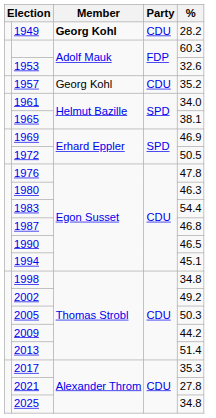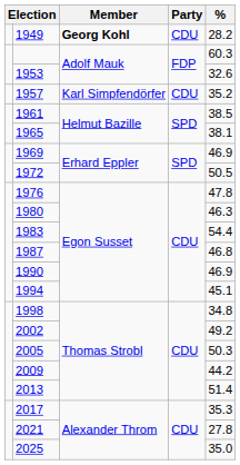 <table class=wikitable>
 <tr>
 <th colspan=2>Election</th>
 <th>Member</th>
 <th>Party</th>
 <th>%</th>
 </tr>
 <tr>
 <td bgcolor=></td>
 <td><a href='#'>1949</a></td>
 <td><strong>Georg Kohl</strong></td>
 <td><a href='#'>CDU</a></td>
 <td align=right>28.2</td>
 </tr>
 <tr>
 <td rowspan=2 bgcolor=></td>
 <td><em></em></td>
 <td rowspan=2><a href='#'>Adolf Mauk</a></td>
 <td rowspan=2><a href='#'>FDP</a></td>
 <td align=right>60.3</td>
 </tr>
 <tr>
 <td><a href='#'>1953</a></td>
 <td align=right>32.6</td>
 </tr>
 <tr>
 <td bgcolor=></td>
 <td><a href='#'>1957</a></td>
-<td>Georg Kohl</td>
+<td><a href='#'>Karl Simpfendörfer</a></td>
 <td><a href='#'>CDU</a></td>
 <td align=right>35.2</td>
 </tr>
 <tr>
 <td rowspan=2 bgcolor=></td>
 <td><a href='#'>1961</a></td>
 <td rowspan=2><a href='#'>Helmut Bazille</a></td>
 <td rowspan=2><a href='#'>SPD</a></td>
-<td align=right>34.0</td>
+<td align=right>38.5</td>
 </tr>
 <tr>
 <td><a href='#'>1965</a></td>
 <td align=right>38.1</td>
 </tr>
 <tr>
 <td rowspan=2 bgcolor=></td>
 <td><a href='#'>1969</a></td>
 <td rowspan=2><a href='#'>Erhard Eppler</a></td>
 <td rowspan=2><a href='#'>SPD</a></td>
 <td align=right>46.9</td>
 </tr>
 <tr>
 <td><a href='#'>1972</a></td>
 <td align=right>50.5</td>
 </tr>
 <tr>
 <td rowspan=6 bgcolor=></td>
 <td><a href='#'>1976</a></td>
 <td rowspan=6><a href='#'>Egon Susset</a></td>
 <td rowspan=6><a href='#'>CDU</a></td>
 <td align=right>47.8</td>
 </tr>
 <tr>
 <td><a href='#'>1980</a></td>
 <td align=right>46.3</td>
 </tr>
 <tr>
 <td><a href='#'>1983</a></td>
 <td align=right>54.4</td>
 </tr>
 <tr>
 <td><a href='#'>1987</a></td>
 <td align=right>46.8</td>
 </tr>
 <tr>
 <td><a href='#'>1990</a></td>
-<td align=right>46.5</td>
+<td align=right>46.9</td>
 </tr>
 <tr>
 <td><a href='#'>1994</a></td>
 <td align=right>45.1</td>
 </tr>
 <tr>
 <td rowspan=5 bgcolor=></td>
 <td><a href='#'>1998</a></td>
 <td rowspan=5><a href='#'>Thomas Strobl</a></td>
 <td rowspan=5><a href='#'>CDU</a></td>
 <td align=right>34.8</td>
 </tr>
 <tr>
 <td><a href='#'>2002</a></td>
 <td align=right>49.2</td>
 </tr>
 <tr>
 <td><a href='#'>2005</a></td>
 <td align=right>50.3</td>
 </tr>
 <tr>
 <td><a href='#'>2009</a></td>
 <td align=right>44.2</td>
 </tr>
 <tr>
 <td><a href='#'>2013</a></td>
 <td align=right>51.4</td>
 </tr>
 <tr>
 <td rowspan=3 bgcolor=></td>
 <td><a href='#'>2017</a></td>
 <td rowspan=3><a href='#'>Alexander Throm</a></td>
 <td rowspan=3><a href='#'>CDU</a></td>
 <td align=right>35.3</td>
 </tr>
 <tr>
 <td><a href='#'>2021</a></td>
 <td align=right>27.8</td>
 </tr>
 <tr>
 <td><a href='#'>2025</a></td>
-<td align=right>34.8</td>
+<td align=right>35.0</td>
 </tr>
 </table>
